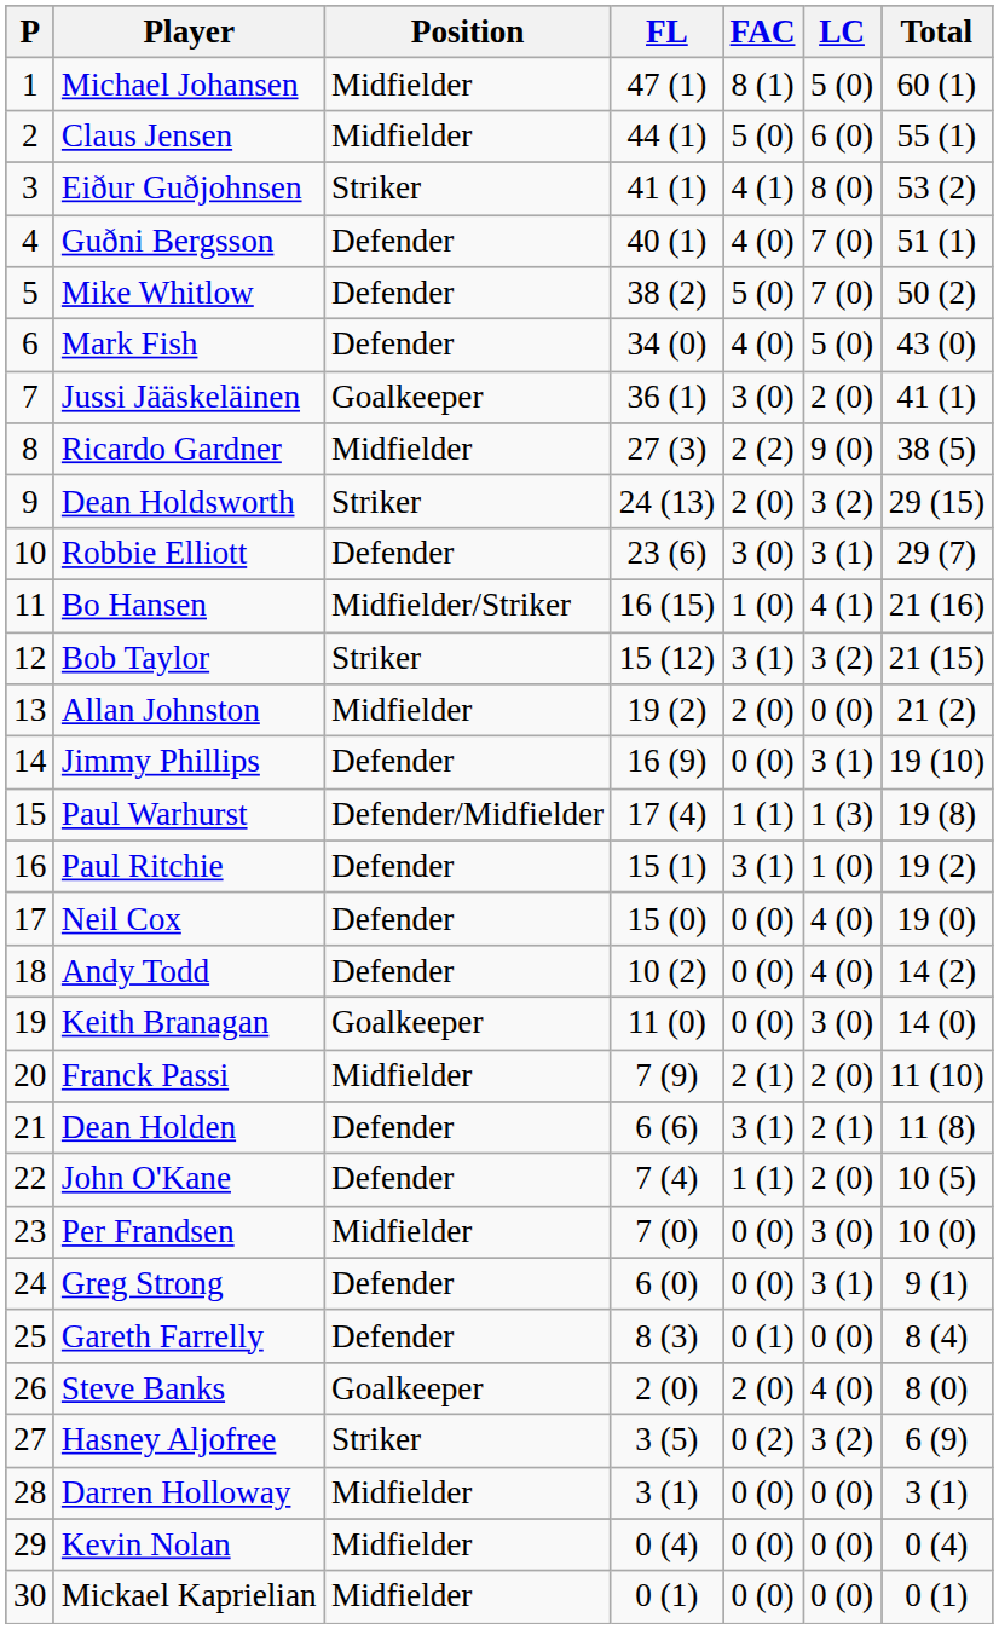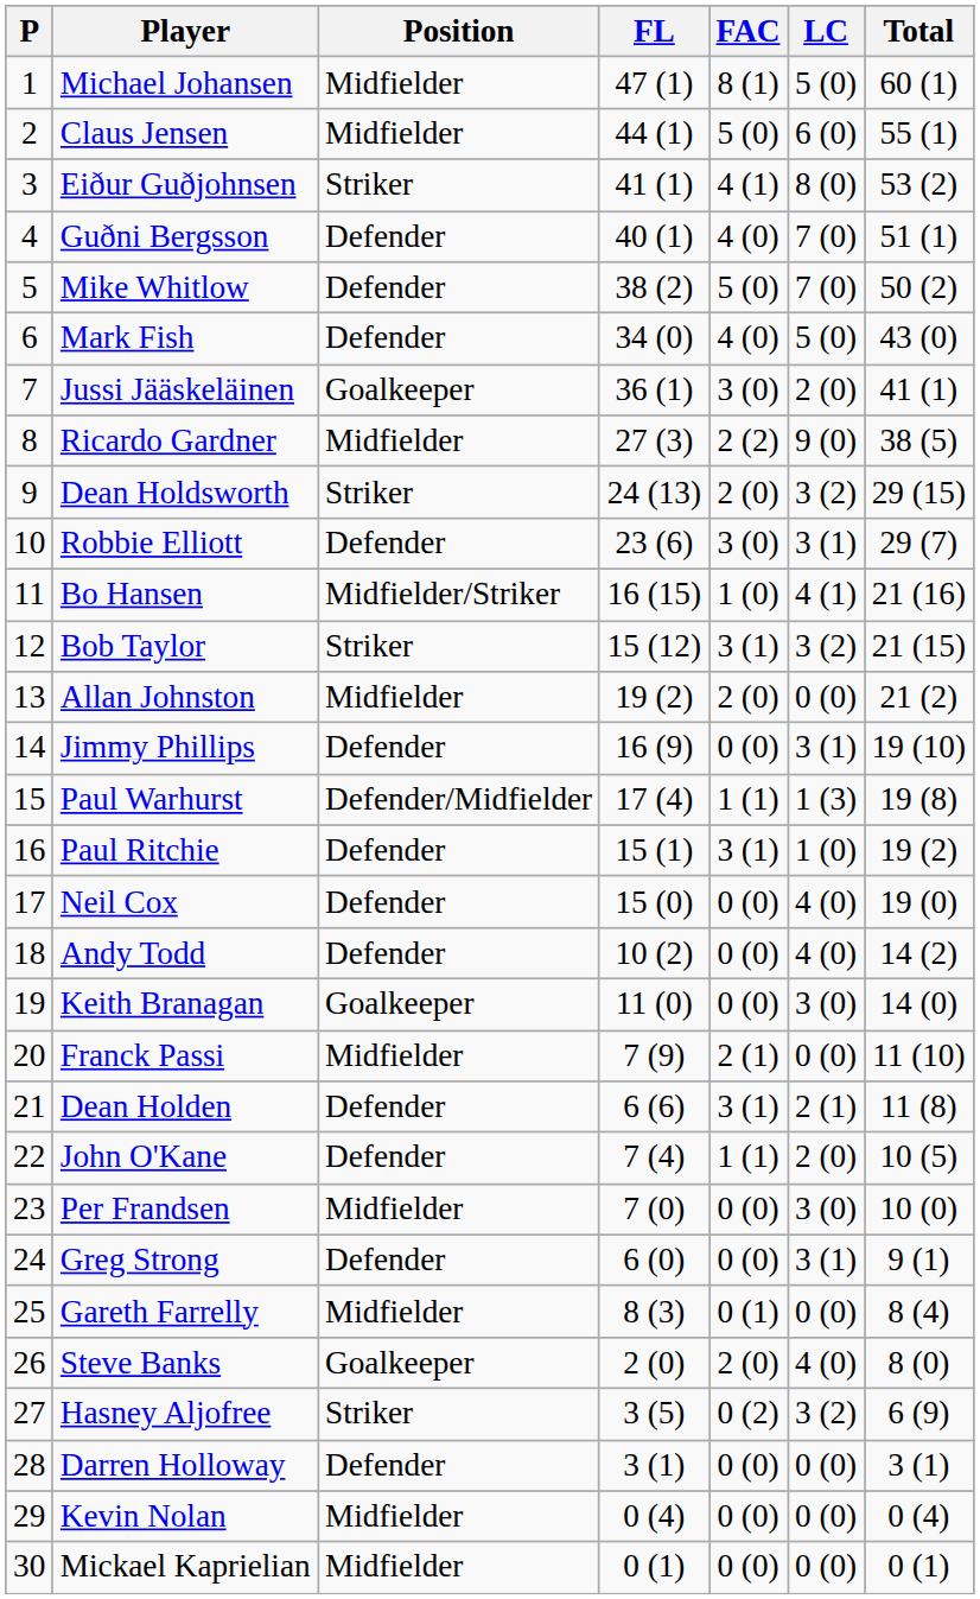 <table class="wikitable sortable">
 <tr>
 <th>P</th>
 <th>Player</th>
 <th>Position</th>
 <th><a href='#'>FL</a></th>
 <th><a href='#'>FAC</a></th>
 <th><a href='#'>LC</a></th>
 <th>Total</th>
 </tr>
 <tr>
 <td align=center>1</td>
 <td> <a href='#'>Michael Johansen</a></td>
 <td>Midfielder</td>
 <td align=center>47 (1)</td>
 <td align=center>8 (1)</td>
 <td align=center>5 (0)</td>
 <td align=center>60 (1)</td>
 </tr>
 <tr>
 <td align=center>2</td>
 <td> <a href='#'>Claus Jensen</a></td>
 <td>Midfielder</td>
 <td align=center>44 (1)</td>
 <td align=center>5 (0)</td>
 <td align=center>6 (0)</td>
 <td align=center>55 (1)</td>
 </tr>
 <tr>
 <td align=center>3</td>
 <td> <a href='#'>Eiður Guðjohnsen</a></td>
 <td>Striker</td>
 <td align=center>41 (1)</td>
 <td align=center>4 (1)</td>
 <td align=center>8 (0)</td>
 <td align=center>53 (2)</td>
 </tr>
 <tr>
 <td align=center>4</td>
 <td> <a href='#'>Guðni Bergsson</a></td>
 <td>Defender</td>
 <td align=center>40 (1)</td>
 <td align=center>4 (0)</td>
 <td align=center>7 (0)</td>
 <td align=center>51 (1)</td>
 </tr>
 <tr>
 <td align=center>5</td>
 <td> <a href='#'>Mike Whitlow</a></td>
 <td>Defender</td>
 <td align=center>38 (2)</td>
 <td align=center>5 (0)</td>
 <td align=center>7 (0)</td>
 <td align=center>50 (2)</td>
 </tr>
 <tr>
 <td align=center>6</td>
 <td> <a href='#'>Mark Fish</a></td>
 <td>Defender</td>
 <td align=center>34 (0)</td>
 <td align=center>4 (0)</td>
 <td align=center>5 (0)</td>
 <td align=center>43 (0)</td>
 </tr>
 <tr>
 <td align=center>7</td>
 <td> <a href='#'>Jussi Jääskeläinen</a></td>
 <td>Goalkeeper</td>
 <td align=center>36 (1)</td>
 <td align=center>3 (0)</td>
 <td align=center>2 (0)</td>
 <td align=center>41 (1)</td>
 </tr>
 <tr>
 <td align=center>8</td>
 <td> <a href='#'>Ricardo Gardner</a></td>
 <td>Midfielder</td>
 <td align=center>27 (3)</td>
 <td align=center>2 (2)</td>
 <td align=center>9 (0)</td>
 <td align=center>38 (5)</td>
 </tr>
 <tr>
 <td align=center>9</td>
 <td> <a href='#'>Dean Holdsworth</a></td>
 <td>Striker</td>
 <td align=center>24 (13)</td>
 <td align=center>2 (0)</td>
 <td align=center>3 (2)</td>
 <td align=center>29 (15)</td>
 </tr>
 <tr>
 <td align=center>10</td>
 <td> <a href='#'>Robbie Elliott</a></td>
 <td>Defender</td>
 <td align=center>23 (6)</td>
 <td align=center>3 (0)</td>
 <td align=center>3 (1)</td>
 <td align=center>29 (7)</td>
 </tr>
 <tr>
 <td align=center>11</td>
 <td> <a href='#'>Bo Hansen</a></td>
 <td>Midfielder/Striker</td>
 <td align=center>16 (15)</td>
 <td align=center>1 (0)</td>
 <td align=center>4 (1)</td>
 <td align=center>21 (16)</td>
 </tr>
 <tr>
 <td align=center>12</td>
 <td> <a href='#'>Bob Taylor</a></td>
 <td>Striker</td>
 <td align=center>15 (12)</td>
 <td align=center>3 (1)</td>
 <td align=center>3 (2)</td>
 <td align=center>21 (15)</td>
 </tr>
 <tr>
 <td align=center>13</td>
 <td> <a href='#'>Allan Johnston</a></td>
 <td>Midfielder</td>
 <td align=center>19  (2)</td>
 <td align=center>2 (0)</td>
 <td align=center>0 (0)</td>
 <td align=center>21 (2)</td>
 </tr>
 <tr>
 <td align=center>14</td>
 <td> <a href='#'>Jimmy Phillips</a></td>
 <td>Defender</td>
 <td align=center>16 (9)</td>
 <td align=center>0 (0)</td>
 <td align=center>3 (1)</td>
 <td align=center>19 (10)</td>
 </tr>
 <tr>
 <td align=center>15</td>
 <td> <a href='#'>Paul Warhurst</a></td>
 <td>Defender/Midfielder</td>
 <td align=center>17 (4)</td>
 <td align=center>1 (1)</td>
 <td align=center>1 (3)</td>
 <td align=center>19 (8)</td>
 </tr>
 <tr>
 <td align=center>16</td>
 <td> <a href='#'>Paul Ritchie</a></td>
 <td>Defender</td>
 <td align=center>15 (1)</td>
 <td align=center>3 (1)</td>
 <td align=center>1 (0)</td>
 <td align=center>19 (2)</td>
 </tr>
 <tr>
 <td align=center>17</td>
 <td> <a href='#'>Neil Cox</a></td>
 <td>Defender</td>
 <td align=center>15 (0)</td>
 <td align=center>0 (0)</td>
 <td align=center>4 (0)</td>
 <td align=center>19 (0)</td>
 </tr>
 <tr>
 <td align=center>18</td>
 <td> <a href='#'>Andy Todd</a></td>
 <td>Defender</td>
 <td align=center>10 (2)</td>
 <td align=center>0 (0)</td>
 <td align=center>4 (0)</td>
 <td align=center>14 (2)</td>
 </tr>
 <tr>
 <td align=center>19</td>
 <td> <a href='#'>Keith Branagan</a></td>
 <td>Goalkeeper</td>
 <td align=center>11 (0)</td>
 <td align=center>0 (0)</td>
 <td align=center>3 (0)</td>
 <td align=center>14 (0)</td>
 </tr>
 <tr>
 <td align=center>20</td>
 <td> <a href='#'>Franck Passi</a></td>
 <td>Midfielder</td>
 <td align=center>7 (9)</td>
 <td align=center>2 (1)</td>
-<td align=center>2 (0)</td>
+<td align=center>0 (0)</td>
 <td align=center>11 (10)</td>
 </tr>
 <tr>
 <td align=center>21</td>
 <td> <a href='#'>Dean Holden</a></td>
 <td>Defender</td>
 <td align=center>6 (6)</td>
 <td align=center>3 (1)</td>
 <td align=center>2 (1)</td>
 <td align=center>11 (8)</td>
 </tr>
 <tr>
 <td align=center>22</td>
 <td> <a href='#'>John O'Kane</a></td>
 <td>Defender</td>
 <td align=center>7 (4)</td>
 <td align=center>1 (1)</td>
 <td align=center>2 (0)</td>
 <td align=center>10 (5)</td>
 </tr>
 <tr>
 <td align=center>23</td>
 <td> <a href='#'>Per Frandsen</a></td>
 <td>Midfielder</td>
 <td align=center>7 (0)</td>
 <td align=center>0 (0)</td>
 <td align=center>3 (0)</td>
 <td align=center>10 (0)</td>
 </tr>
 <tr>
 <td align=center>24</td>
 <td> <a href='#'>Greg Strong</a></td>
 <td>Defender</td>
 <td align=center>6 (0)</td>
 <td align=center>0 (0)</td>
 <td align=center>3 (1)</td>
 <td align=center>9 (1)</td>
 </tr>
 <tr>
 <td align=center>25</td>
 <td> <a href='#'>Gareth Farrelly</a></td>
-<td>Defender</td>
+<td>Midfielder</td>
 <td align=center>8 (3)</td>
 <td align=center>0 (1)</td>
 <td align=center>0 (0)</td>
 <td align=center>8 (4)</td>
 </tr>
 <tr>
 <td align=center>26</td>
 <td> <a href='#'>Steve Banks</a></td>
 <td>Goalkeeper</td>
 <td align=center>2 (0)</td>
 <td align=center>2 (0)</td>
 <td align=center>4 (0)</td>
 <td align=center>8 (0)</td>
 </tr>
 <tr>
 <td align=center>27</td>
 <td> <a href='#'>Hasney Aljofree</a></td>
 <td>Striker</td>
 <td align=center>3 (5)</td>
 <td align=center>0 (2)</td>
 <td align=center>3 (2)</td>
 <td align=center>6 (9)</td>
 </tr>
 <tr>
 <td align=center>28</td>
 <td> <a href='#'>Darren Holloway</a></td>
-<td>Midfielder</td>
+<td>Defender</td>
 <td align=center>3 (1)</td>
 <td align=center>0 (0)</td>
 <td align=center>0 (0)</td>
 <td align=center>3 (1)</td>
 </tr>
 <tr>
 <td align=center>29</td>
 <td> <a href='#'>Kevin Nolan</a></td>
 <td>Midfielder</td>
 <td align=center>0 (4)</td>
 <td align=center>0 (0)</td>
 <td align=center>0 (0)</td>
 <td align=center>0 (4)</td>
 </tr>
 <tr>
 <td align=center>30</td>
 <td> Mickael Kaprielian</td>
 <td>Midfielder</td>
 <td align=center>0 (1)</td>
 <td align=center>0 (0)</td>
 <td align=center>0 (0)</td>
 <td align=center>0 (1)</td>
 </tr>
 </table>
